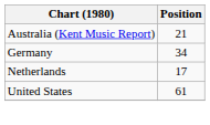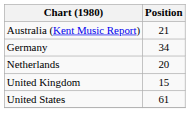 <table class="wikitable">
 <tr>
 <th align="left">Chart (1980)</th>
 <th align="left">Position</th>
 </tr>
 <tr>
 <td>Australia (<a href='#'>Kent Music Report</a>)</td>
 <td align="center">21</td>
 </tr>
 <tr>
 <td>Germany</td>
 <td align="center">34</td>
 </tr>
 <tr>
 <td>Netherlands</td>
-<td align="center">17</td>
+<td align="center">20</td>
+</tr>
+<tr>
+<td>United Kingdom</td>
+<td align="center">15</td>
 </tr>
 <tr>
 <td>United States</td>
 <td align="center">61</td>
 </tr>
 <tr>
 </tr>
 </table>
